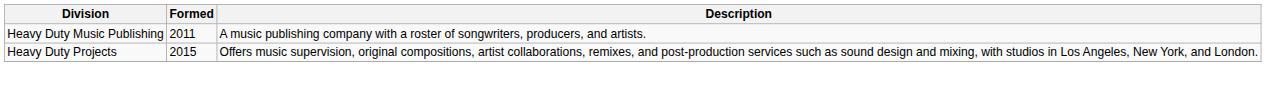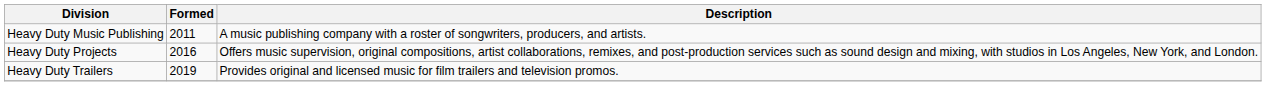 <table class="wikitable" style="text-align:left;font-size:90%;">
 <tr>
 <th>Division</th>
 <th>Formed</th>
 <th>Description</th>
 </tr>
 <tr>
 <td>Heavy Duty Music Publishing</td>
 <td>2011</td>
 <td>A music publishing company with a roster of songwriters, producers, and artists.</td>
 </tr>
 <tr>
 <td>Heavy Duty Projects</td>
-<td>2015</td>
+<td>2016</td>
 <td>Offers music supervision, original compositions, artist collaborations, remixes, and post-production services such as sound design and mixing, with studios in Los Angeles, New York, and London.</td>
+</tr>
+<tr>
+<td>Heavy Duty Trailers</td>
+<td>2019</td>
+<td>Provides original and licensed music for film trailers and television promos.</td>
 </tr>
 <tr>
 </tr>
 </table>
